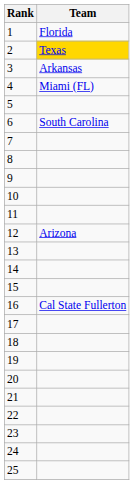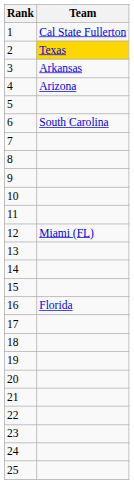 <table class=wikitable>
 <tr>
 <th>Rank</th>
 <th>Team</th>
 </tr>
 <tr>
 <td>1</td>
-<td><a href='#'>Florida</a></td>
+<td><a href='#'>Cal State Fullerton</a></td>
 </tr>
 <tr>
 <td>2</td>
 <td style="background: gold;"><a href='#'>Texas</a></td>
 </tr>
 <tr>
 <td>3</td>
 <td><a href='#'>Arkansas</a></td>
 </tr>
 <tr>
 <td>4</td>
-<td><a href='#'>Miami (FL)</a></td>
+<td><a href='#'>Arizona</a></td>
 </tr>
 <tr>
 <td>5</td>
 <td></td>
 </tr>
 <tr>
 <td>6</td>
 <td><a href='#'>South Carolina</a></td>
 </tr>
 <tr>
 <td>7</td>
 <td></td>
 </tr>
 <tr>
 <td>8</td>
 <td></td>
 </tr>
 <tr>
 <td>9</td>
 <td></td>
 </tr>
 <tr>
 <td>10</td>
 <td></td>
 </tr>
 <tr>
 <td>11</td>
 <td></td>
 </tr>
 <tr>
 <td>12</td>
-<td><a href='#'>Arizona</a></td>
+<td><a href='#'>Miami (FL)</a></td>
 </tr>
 <tr>
 <td>13</td>
 <td></td>
 </tr>
 <tr>
 <td>14</td>
 <td></td>
 </tr>
 <tr>
 <td>15</td>
 <td></td>
 </tr>
 <tr>
 <td>16</td>
-<td><a href='#'>Cal State Fullerton</a></td>
+<td><a href='#'>Florida</a></td>
 </tr>
 <tr>
 <td>17</td>
 <td></td>
 </tr>
 <tr>
 <td>18</td>
 <td></td>
 </tr>
 <tr>
 <td>19</td>
 <td></td>
 </tr>
 <tr>
 <td>20</td>
 <td></td>
 </tr>
 <tr>
 <td>21</td>
 <td></td>
 </tr>
 <tr>
 <td>22</td>
 <td></td>
 </tr>
 <tr>
 <td>23</td>
 <td></td>
 </tr>
 <tr>
 <td>24</td>
 <td></td>
 </tr>
 <tr>
 <td>25</td>
 <td></td>
 </tr>
 </table>
